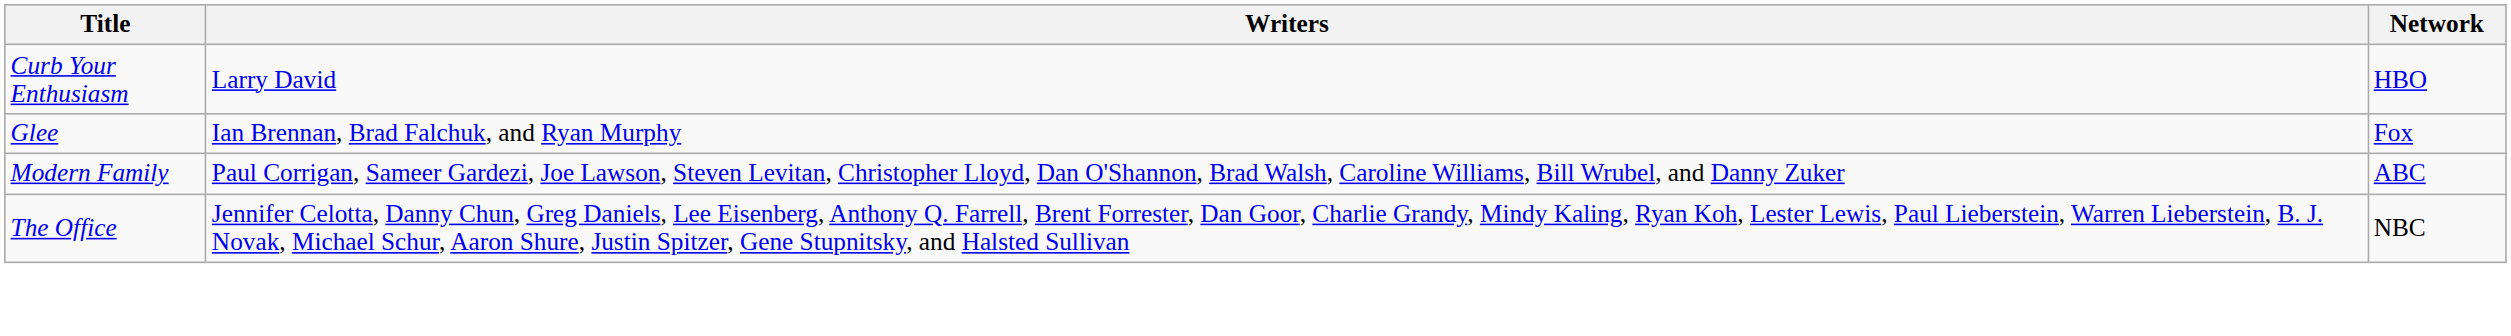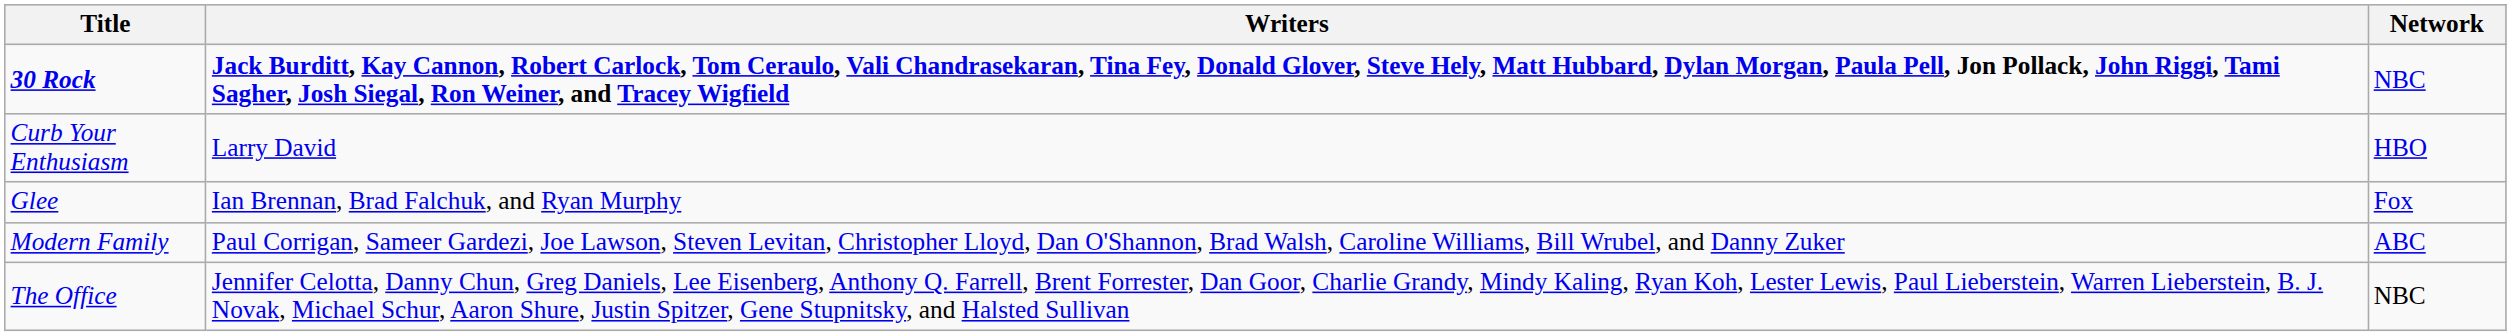 <table class="wikitable" style="width:100%;">
 <tr>
 <th style="width:120px;">Title</th>
 <th>Writers</th>
 <th style="width:80px;">Network</th>
+</tr>
+<tr>
+<td><strong><em><a href='#'>30 Rock</a></em></strong></td>
+<td><strong><a href='#'>Jack Burditt</a>, <a href='#'>Kay Cannon</a>, <a href='#'>Robert Carlock</a>, <a href='#'>Tom Ceraulo</a>, <a href='#'>Vali Chandrasekaran</a>, <a href='#'>Tina Fey</a>, <a href='#'>Donald Glover</a>, <a href='#'>Steve Hely</a>, <a href='#'>Matt Hubbard</a>, <a href='#'>Dylan Morgan</a>, <a href='#'>Paula Pell</a>, Jon Pollack, <a href='#'>John Riggi</a>, <a href='#'>Tami Sagher</a>, <a href='#'>Josh Siegal</a>, <a href='#'>Ron Weiner</a>, and <a href='#'>Tracey Wigfield</a></strong></td>
+<td><a href='#'>NBC</a></td>
 </tr>
 <tr>
 <td><em><a href='#'>Curb Your Enthusiasm</a></em></td>
 <td><a href='#'>Larry David</a></td>
 <td><a href='#'>HBO</a></td>
 </tr>
 <tr>
 <td><em><a href='#'>Glee</a></em></td>
 <td><a href='#'>Ian Brennan</a>, <a href='#'>Brad Falchuk</a>, and <a href='#'>Ryan Murphy</a></td>
 <td><a href='#'>Fox</a></td>
 </tr>
 <tr>
 <td><em><a href='#'>Modern Family</a></em></td>
 <td><a href='#'>Paul Corrigan</a>, <a href='#'>Sameer Gardezi</a>, <a href='#'>Joe Lawson</a>, <a href='#'>Steven Levitan</a>, <a href='#'>Christopher Lloyd</a>, <a href='#'>Dan O'Shannon</a>, <a href='#'>Brad Walsh</a>, <a href='#'>Caroline Williams</a>, <a href='#'>Bill Wrubel</a>, and <a href='#'>Danny Zuker</a></td>
 <td><a href='#'>ABC</a></td>
 </tr>
 <tr>
 <td><em><a href='#'>The Office</a></em></td>
 <td><a href='#'>Jennifer Celotta</a>, <a href='#'>Danny Chun</a>, <a href='#'>Greg Daniels</a>, <a href='#'>Lee Eisenberg</a>, <a href='#'>Anthony Q. Farrell</a>, <a href='#'>Brent Forrester</a>, <a href='#'>Dan Goor</a>, <a href='#'>Charlie Grandy</a>, <a href='#'>Mindy Kaling</a>, <a href='#'>Ryan Koh</a>, <a href='#'>Lester Lewis</a>, <a href='#'>Paul Lieberstein</a>, <a href='#'>Warren Lieberstein</a>, <a href='#'>B. J. Novak</a>, <a href='#'>Michael Schur</a>, <a href='#'>Aaron Shure</a>, <a href='#'>Justin Spitzer</a>, <a href='#'>Gene Stupnitsky</a>, and <a href='#'>Halsted Sullivan</a></td>
 <td>NBC</td>
 </tr>
 </table>
